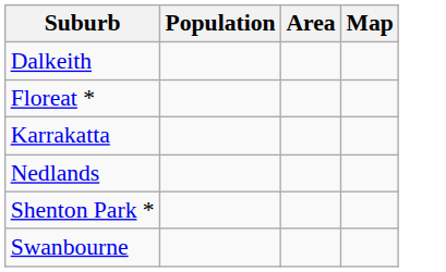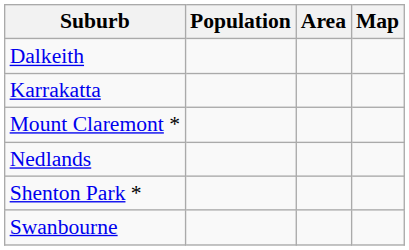 <table class="wikitable sortable">
 <tr>
 <th>Suburb</th>
 <th data-sort-type=number>Population</th>
 <th data-sort-type=number>Area</th>
 <th>Map</th>
 </tr>
 <tr>
 <td><a href='#'>Dalkeith</a></td>
 <td></td>
 <td></td>
 <td></td>
 </tr>
 <tr>
-<td><a href='#'>Floreat</a> *</td>
+<td><a href='#'>Karrakatta</a></td>
 <td></td>
 <td></td>
 <td></td>
 </tr>
 <tr>
-<td><a href='#'>Karrakatta</a></td>
+<td><a href='#'>Mount Claremont</a> *</td>
 <td></td>
 <td></td>
 <td></td>
 </tr>
 <tr>
 <td><a href='#'>Nedlands</a></td>
 <td></td>
 <td></td>
 <td></td>
 </tr>
 <tr>
 <td><a href='#'>Shenton Park</a> *</td>
 <td></td>
 <td></td>
 <td></td>
 </tr>
 <tr>
 <td><a href='#'>Swanbourne</a></td>
 <td></td>
 <td></td>
 <td></td>
 </tr>
 </table>
